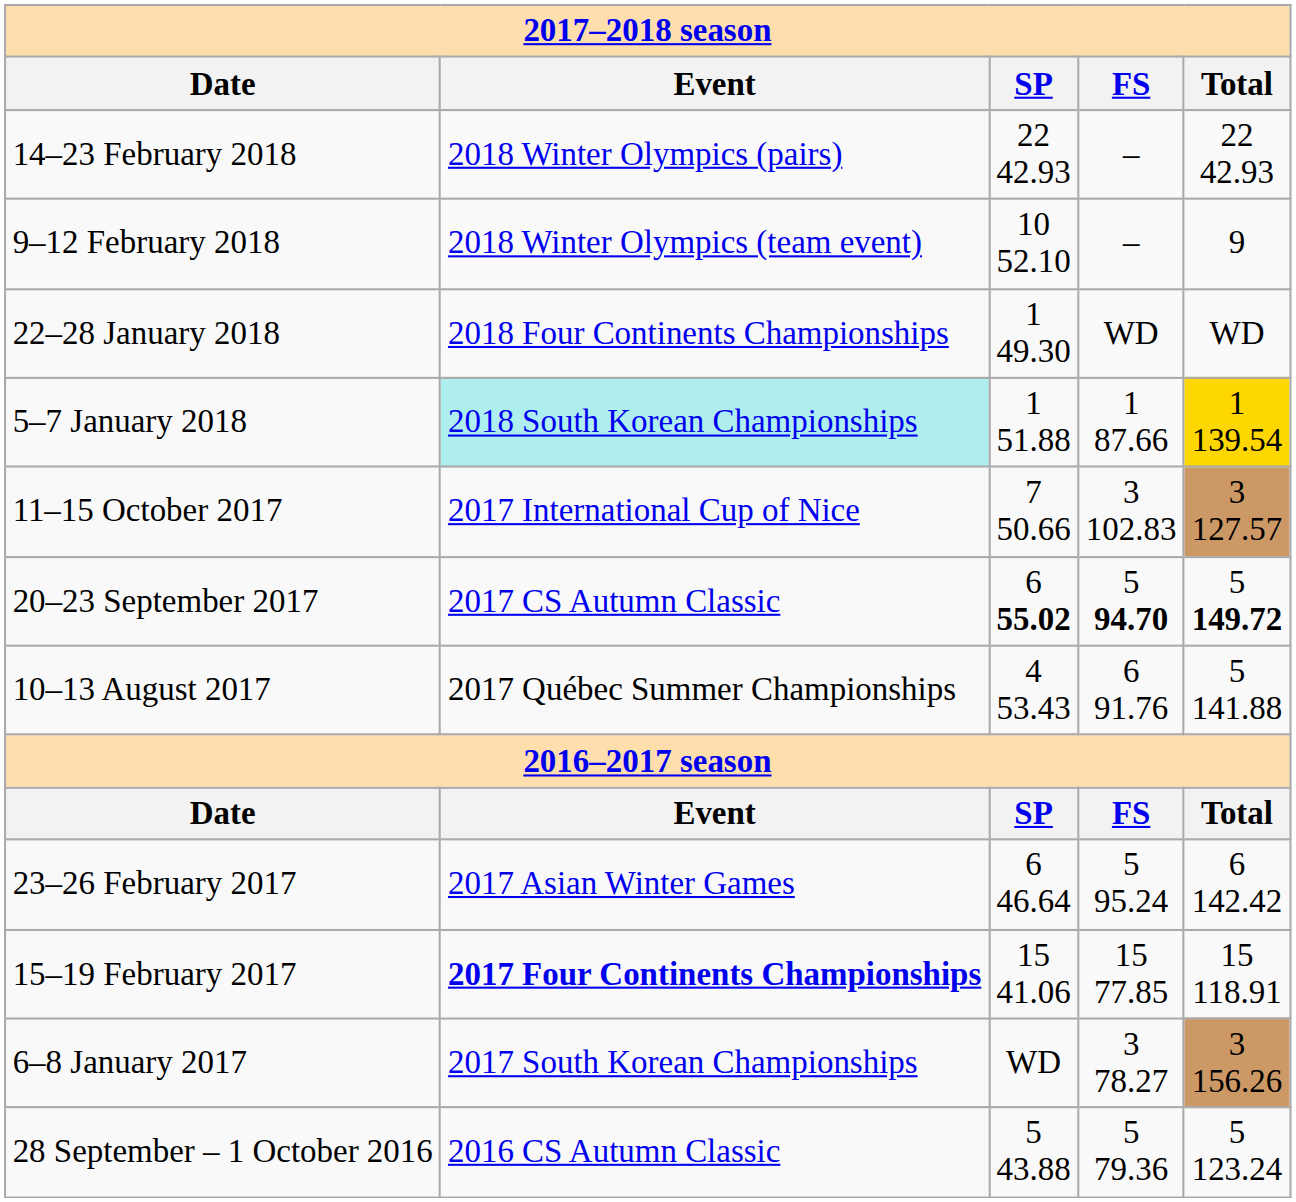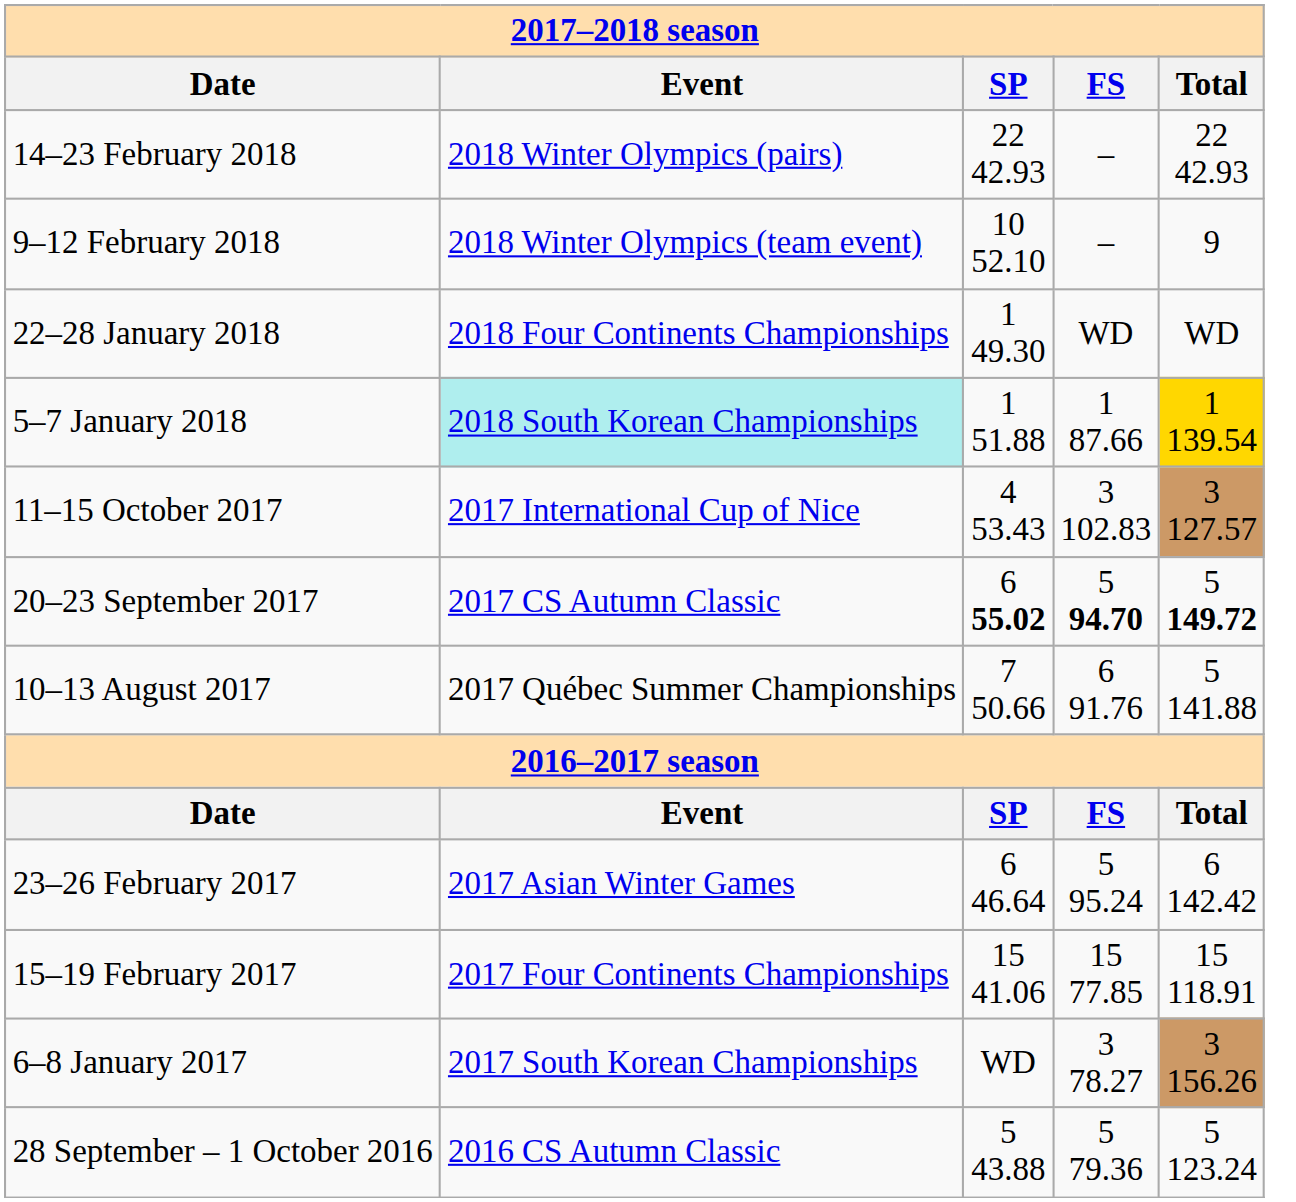 <table class="wikitable">
 <tr>
 <th style="background-color: #ffdead;" colspan=7 align=center><strong><a href='#'>2017–2018 season</a></strong></th>
 </tr>
 <tr>
 <th>Date</th>
 <th>Event</th>
 <th><a href='#'>SP</a></th>
 <th><a href='#'>FS</a></th>
 <th>Total</th>
 </tr>
 <tr>
 <td>14–23 February 2018</td>
 <td><a href='#'>2018 Winter Olympics (pairs)</a></td>
 <td align=center>22 <br> 42.93</td>
 <td align=center>–</td>
 <td align=center>22 <br> 42.93</td>
 </tr>
 <tr>
 <td>9–12 February 2018</td>
 <td><a href='#'>2018 Winter Olympics (team event)</a></td>
 <td align=center>10 <br> 52.10</td>
 <td align=center>–</td>
 <td align=center>9</td>
 </tr>
 <tr>
 <td>22–28 January 2018</td>
 <td><a href='#'>2018 Four Continents Championships</a></td>
 <td align=center>1 <br> 49.30</td>
 <td align=center>WD</td>
 <td align=center>WD</td>
 </tr>
 <tr>
 <td>5–7 January 2018</td>
 <td style="background: paleturquoise;"><a href='#'>2018 South Korean Championships</a></td>
 <td align=center>1 <br> 51.88</td>
 <td align=center>1 <br> 87.66</td>
 <td align=center bgcolor=gold>1 <br> 139.54</td>
 </tr>
 <tr>
 <td>11–15 October 2017</td>
 <td><a href='#'>2017 International Cup of Nice</a></td>
-<td align=center>7 <br> 50.66</td>
+<td align=center>4 <br> 53.43</td>
 <td align=center>3 <br> 102.83</td>
 <td align=center bgcolor=cc9966>3 <br> 127.57</td>
 </tr>
 <tr>
 <td>20–23 September 2017</td>
 <td><a href='#'>2017 CS Autumn Classic</a></td>
 <td align=center>6 <br> <strong>55.02</strong></td>
 <td align=center>5 <br> <strong>94.70</strong></td>
 <td align=center>5 <br> <strong>149.72</strong></td>
 </tr>
 <tr>
 <td>10–13 August 2017</td>
 <td>2017 Québec Summer Championships</td>
-<td align=center>4 <br> 53.43</td>
+<td align=center>7 <br> 50.66</td>
 <td align=center>6 <br> 91.76</td>
 <td align=center>5 <br> 141.88</td>
 </tr>
 <tr>
 <th style="background-color: #ffdead;" colspan=7 align=center><strong><a href='#'>2016–2017 season</a></strong></th>
 </tr>
 <tr>
 <th>Date</th>
 <th>Event</th>
 <th><a href='#'>SP</a></th>
 <th><a href='#'>FS</a></th>
 <th>Total</th>
 </tr>
 <tr>
 <td>23–26 February 2017</td>
 <td><a href='#'>2017 Asian Winter Games</a></td>
 <td align=center>6 <br> 46.64</td>
 <td align=center>5 <br> 95.24</td>
 <td align=center>6 <br> 142.42</td>
 </tr>
 <tr>
 <td>15–19 February 2017</td>
-<td><strong><a href='#'>2017 Four Continents Championships</a></strong></td>
+<td><a href='#'>2017 Four Continents Championships</a></td>
 <td align=center>15 <br> 41.06</td>
 <td align=center>15 <br> 77.85</td>
 <td align=center>15 <br> 118.91</td>
 </tr>
 <tr>
 <td>6–8 January 2017</td>
 <td><a href='#'>2017 South Korean Championships</a></td>
 <td align=center>WD</td>
 <td align=center>3 <br> 78.27</td>
 <td align=center bgcolor=cc9966>3 <br> 156.26</td>
 </tr>
 <tr>
 <td>28 September – 1 October 2016</td>
 <td><a href='#'>2016 CS Autumn Classic</a></td>
 <td align=center>5 <br> 43.88</td>
 <td align=center>5 <br> 79.36</td>
 <td align=center>5 <br> 123.24</td>
 </tr>
 <tr>
 </tr>
 </table>
